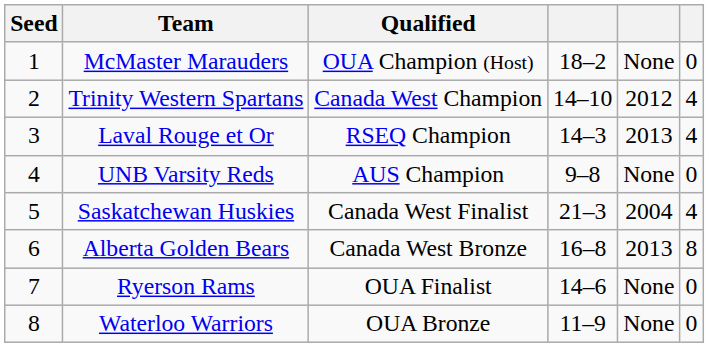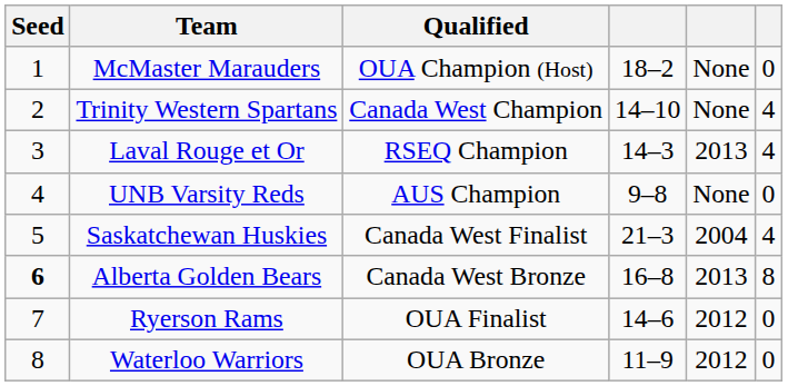 <table class="wikitable sortable" style="text-align: center;">
 <tr bgcolor="#efefef" align=center>
 <th align=left>Seed</th>
 <th align=left>Team</th>
 <th align=left>Qualified</th>
 <th align=left></th>
 <th align=left></th>
 <th align=left></th>
 </tr>
 <tr align=center>
 <td>1</td>
 <td><a href='#'>McMaster Marauders</a></td>
 <td><a href='#'>OUA</a> Champion <small>(Host)</small></td>
 <td>18–2</td>
 <td>None</td>
 <td>0</td>
 </tr>
 <tr align=center>
 <td>2</td>
 <td><a href='#'>Trinity Western Spartans</a></td>
 <td><a href='#'>Canada West</a> Champion</td>
 <td>14–10</td>
-<td>2012</td>
+<td>None</td>
 <td>4</td>
 </tr>
 <tr align=center>
 <td>3</td>
 <td><a href='#'>Laval Rouge et Or</a></td>
 <td><a href='#'>RSEQ</a> Champion</td>
 <td>14–3</td>
 <td>2013</td>
 <td>4</td>
 </tr>
 <tr align=center>
 <td>4</td>
 <td><a href='#'>UNB Varsity Reds</a></td>
 <td><a href='#'>AUS</a> Champion</td>
 <td>9–8</td>
 <td>None</td>
 <td>0</td>
 </tr>
 <tr align=center>
 <td>5</td>
 <td><a href='#'>Saskatchewan Huskies</a></td>
 <td>Canada West Finalist</td>
 <td>21–3</td>
 <td>2004</td>
 <td>4</td>
 </tr>
 <tr align=center>
-<td>6</td>
+<td><strong>6</strong></td>
 <td><a href='#'>Alberta Golden Bears</a></td>
 <td>Canada West Bronze</td>
 <td>16–8</td>
 <td>2013</td>
 <td>8</td>
 </tr>
 <tr align=center>
 <td>7</td>
 <td><a href='#'>Ryerson Rams</a></td>
 <td>OUA Finalist</td>
 <td>14–6</td>
-<td>None</td>
+<td>2012</td>
 <td>0</td>
 </tr>
 <tr align=center>
 <td>8</td>
 <td><a href='#'>Waterloo Warriors</a></td>
 <td>OUA Bronze</td>
 <td>11–9</td>
-<td>None</td>
+<td>2012</td>
 <td>0</td>
 </tr>
 </table>
